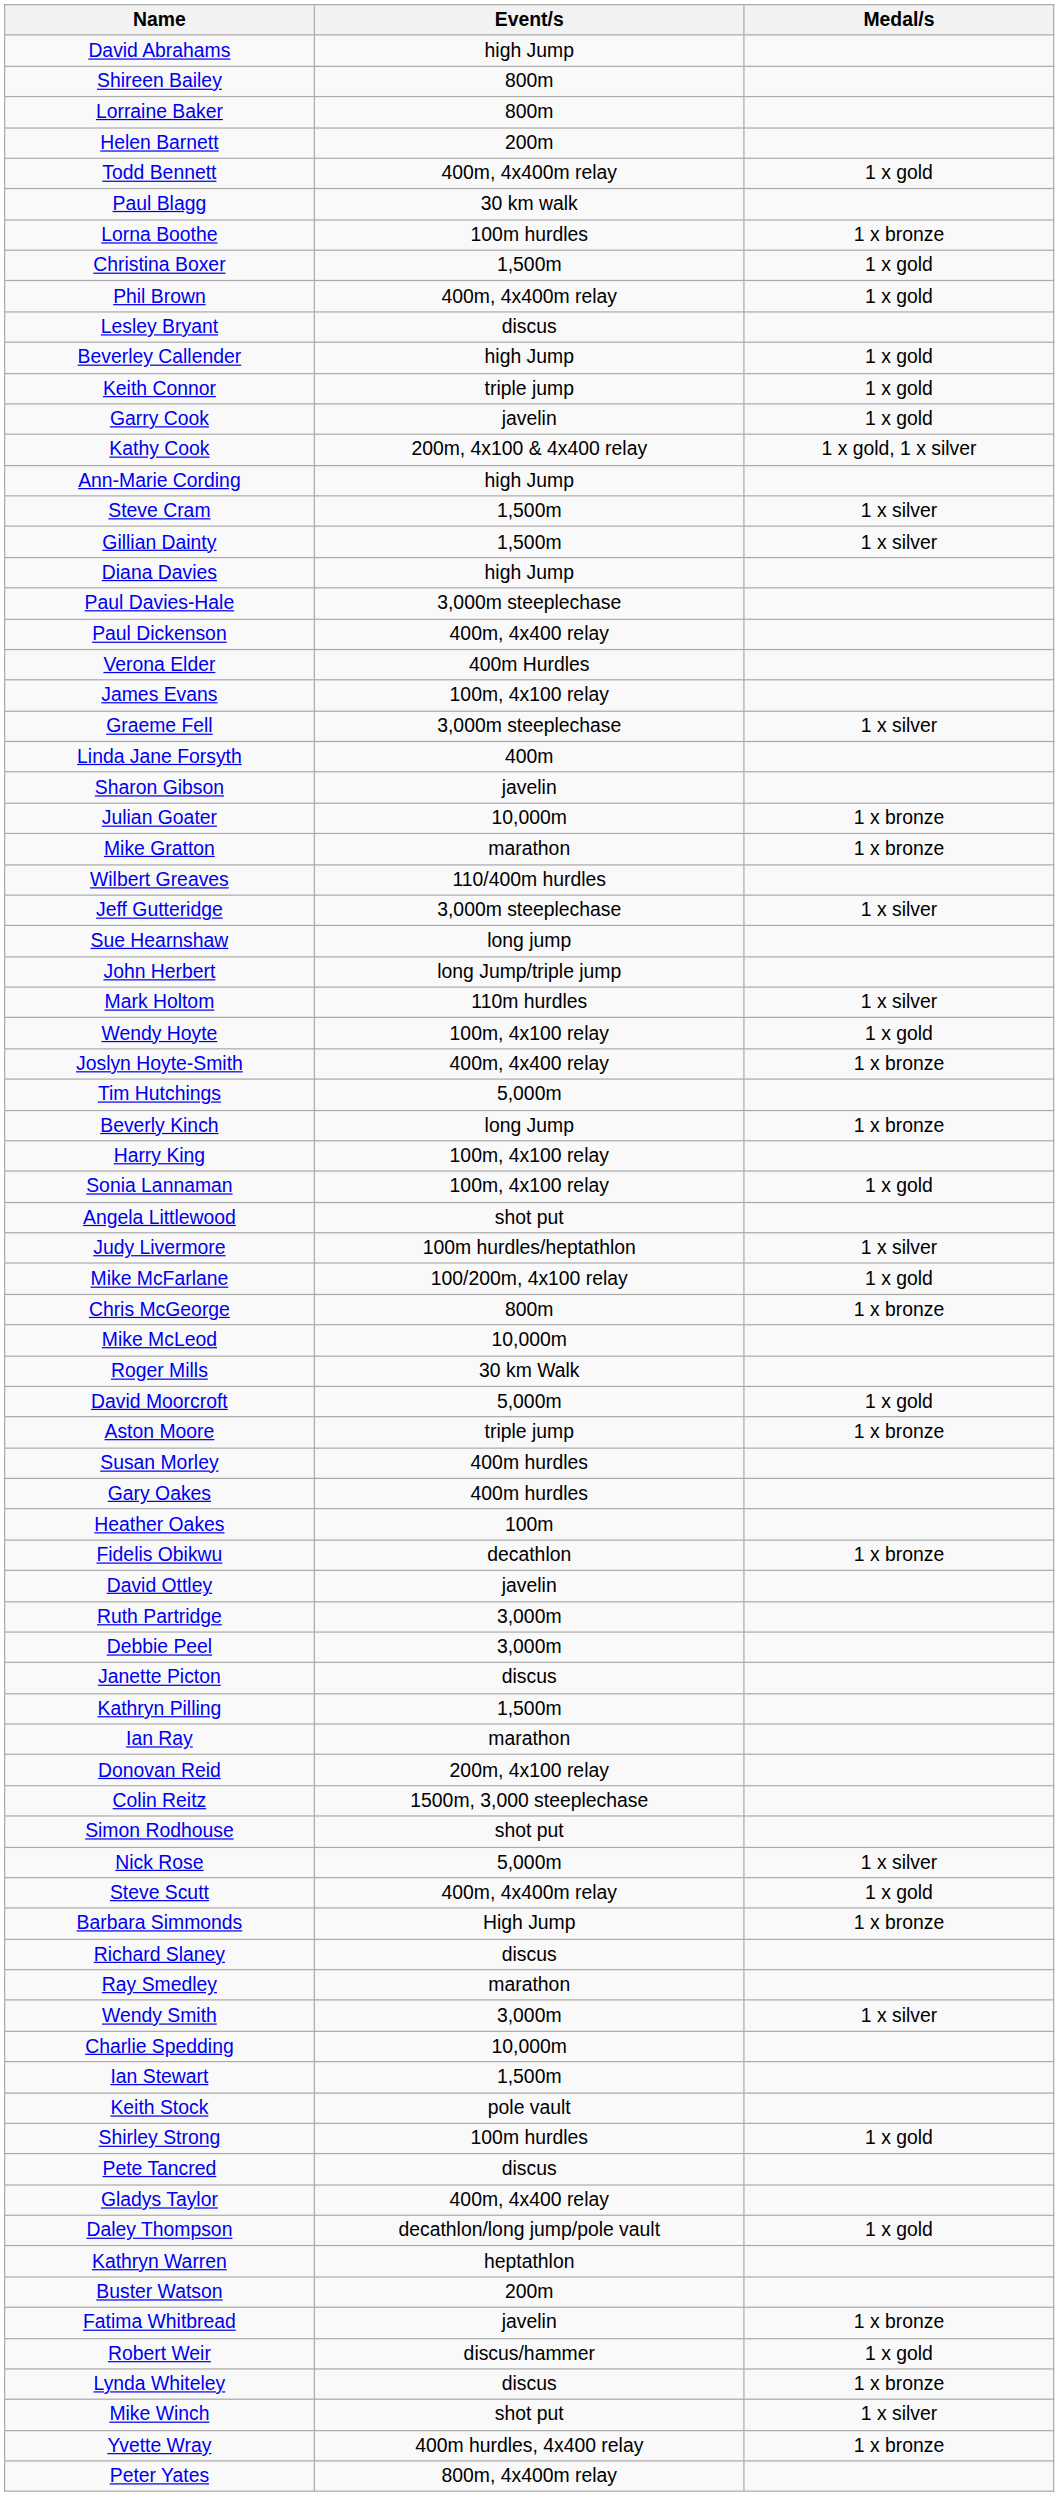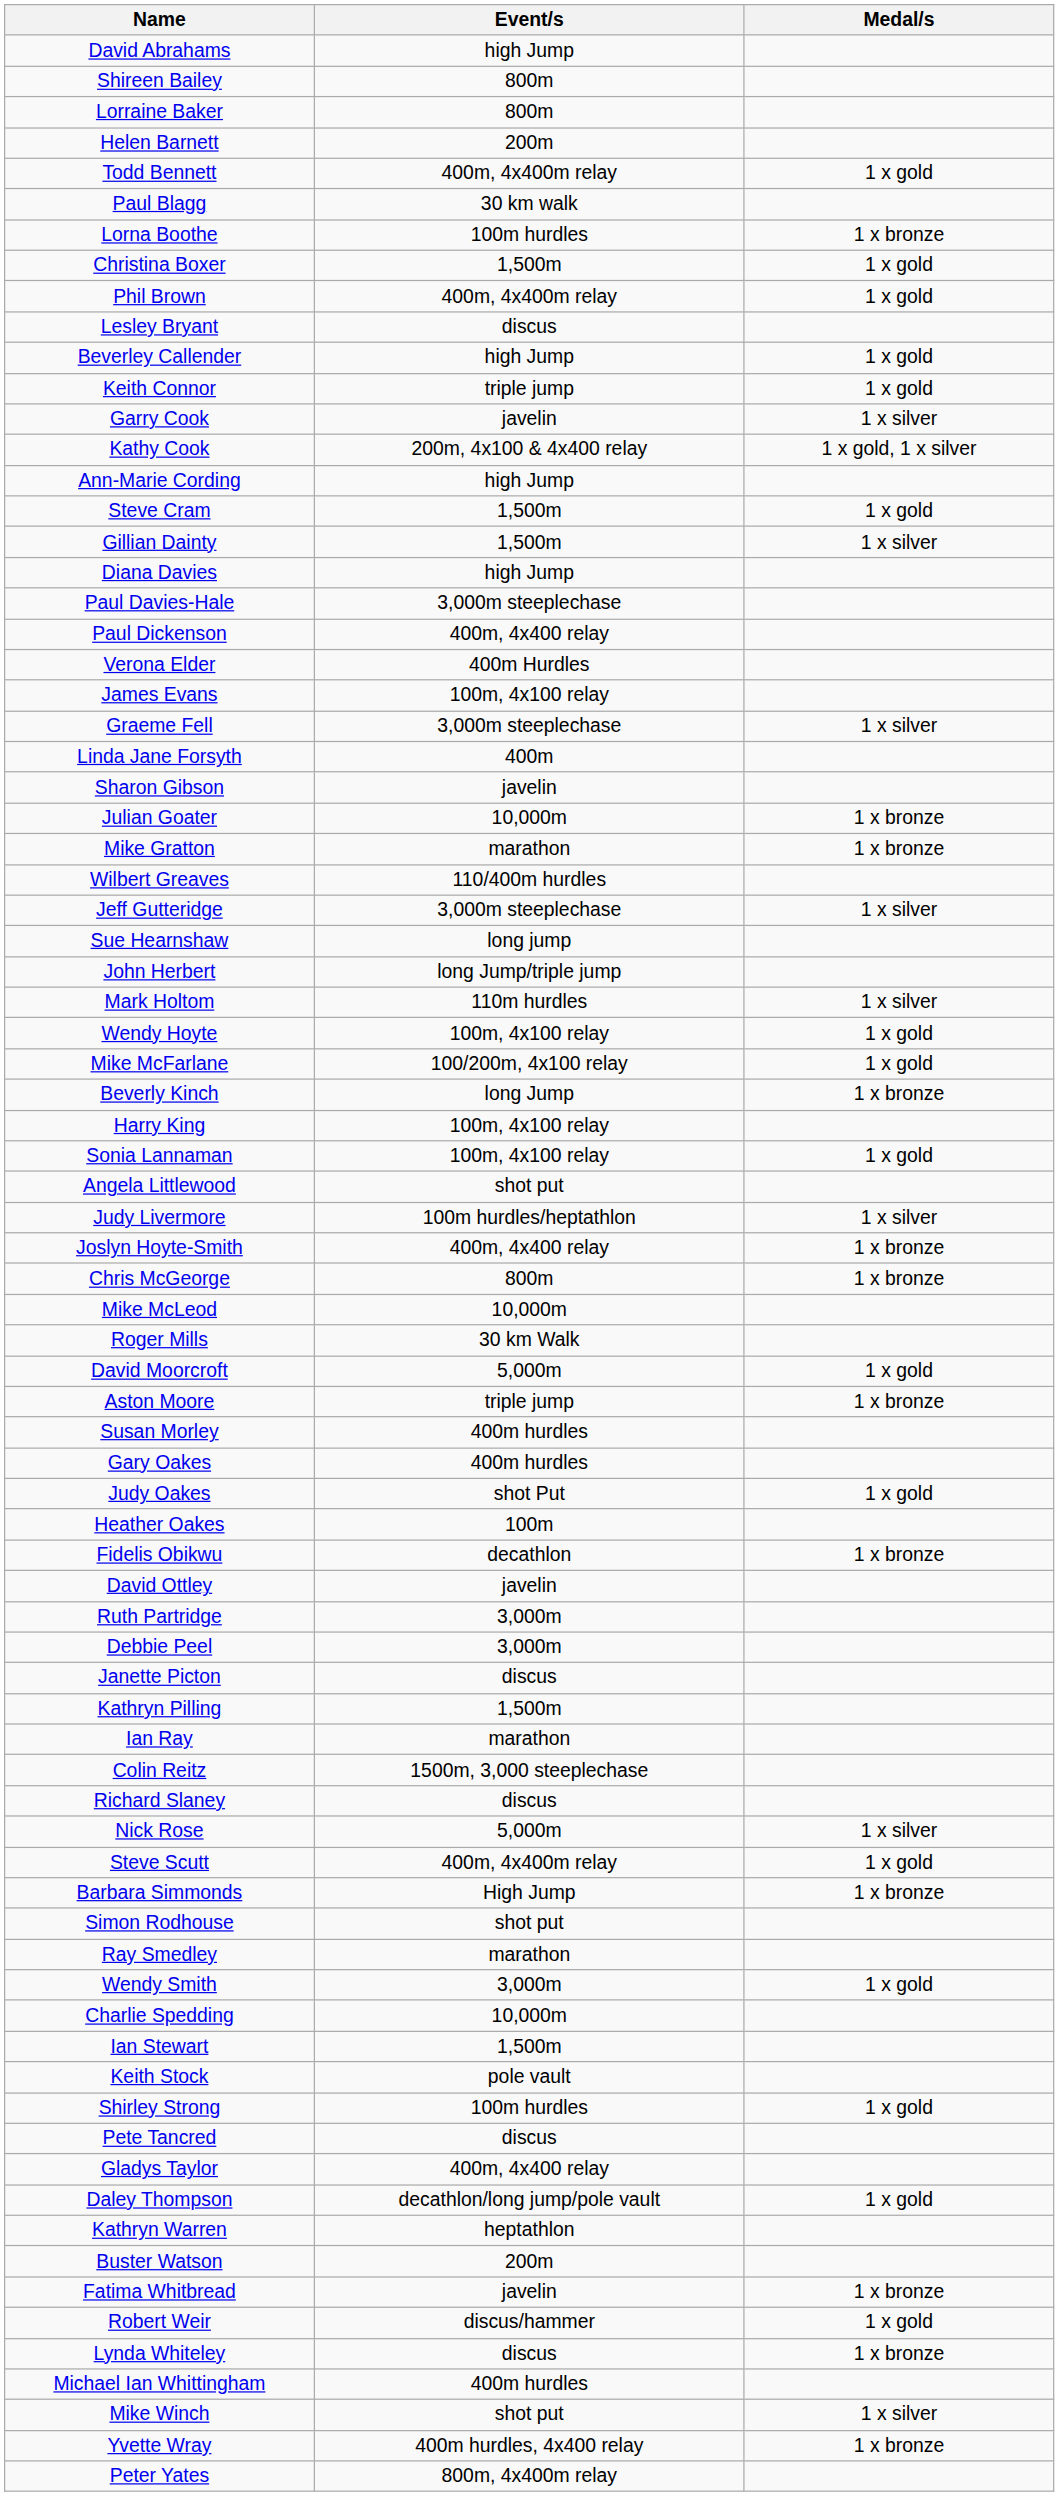 <table class="wikitable" style="text-align: center">
 <tr>
 <th width=250>Name</th>
 <th width=350>Event/s</th>
 <th width=250>Medal/s</th>
 </tr>
 <tr>
 <td><a href='#'>David Abrahams</a></td>
 <td>high Jump</td>
 <td></td>
 </tr>
 <tr>
 <td><a href='#'>Shireen Bailey</a></td>
 <td>800m</td>
 <td></td>
 </tr>
 <tr>
 <td><a href='#'>Lorraine Baker</a></td>
 <td>800m</td>
 <td></td>
 </tr>
 <tr>
 <td><a href='#'>Helen Barnett</a></td>
 <td>200m</td>
 <td></td>
 </tr>
 <tr>
 <td><a href='#'>Todd Bennett</a></td>
 <td>400m, 4x400m relay</td>
 <td>1 x gold</td>
 </tr>
 <tr>
 <td><a href='#'>Paul Blagg</a></td>
 <td>30 km walk</td>
 <td></td>
 </tr>
 <tr>
 <td><a href='#'>Lorna Boothe</a></td>
 <td>100m hurdles</td>
 <td>1 x bronze</td>
 </tr>
 <tr>
 <td><a href='#'>Christina Boxer</a></td>
 <td>1,500m</td>
 <td>1 x gold</td>
 </tr>
 <tr>
 <td><a href='#'>Phil Brown</a></td>
 <td>400m, 4x400m relay</td>
 <td>1 x gold</td>
 </tr>
 <tr>
 <td><a href='#'>Lesley Bryant</a></td>
 <td>discus</td>
 <td></td>
 </tr>
 <tr>
 <td><a href='#'>Beverley Callender</a></td>
 <td>high Jump</td>
 <td>1 x gold</td>
 </tr>
 <tr>
 <td><a href='#'>Keith Connor</a></td>
 <td>triple jump</td>
 <td>1 x gold</td>
 </tr>
 <tr>
 <td><a href='#'>Garry Cook</a></td>
 <td>javelin</td>
-<td>1 x gold</td>
+<td>1 x silver</td>
 </tr>
 <tr>
 <td><a href='#'>Kathy Cook</a></td>
 <td>200m, 4x100 & 4x400 relay</td>
 <td>1 x gold, 1 x silver</td>
 </tr>
 <tr>
 <td><a href='#'>Ann-Marie Cording</a></td>
 <td>high Jump</td>
 <td></td>
 </tr>
 <tr>
 <td><a href='#'>Steve Cram</a></td>
 <td>1,500m</td>
-<td>1 x silver</td>
+<td>1 x gold</td>
 </tr>
 <tr>
 <td><a href='#'>Gillian Dainty</a></td>
 <td>1,500m</td>
 <td>1 x silver</td>
 </tr>
 <tr>
 <td><a href='#'>Diana Davies</a></td>
 <td>high Jump</td>
 <td></td>
 </tr>
 <tr>
 <td><a href='#'>Paul Davies-Hale</a></td>
 <td>3,000m steeplechase</td>
 <td></td>
 </tr>
 <tr>
 <td><a href='#'>Paul Dickenson</a></td>
 <td>400m, 4x400 relay</td>
 <td></td>
 </tr>
 <tr>
 <td><a href='#'>Verona Elder</a></td>
 <td>400m Hurdles</td>
 <td></td>
 </tr>
 <tr>
 <td><a href='#'>James Evans</a></td>
 <td>100m, 4x100 relay</td>
 <td></td>
 </tr>
 <tr>
 <td><a href='#'>Graeme Fell</a></td>
 <td>3,000m steeplechase</td>
 <td>1 x silver</td>
 </tr>
 <tr>
 <td><a href='#'>Linda Jane Forsyth</a></td>
 <td>400m</td>
 <td></td>
 </tr>
 <tr>
 <td><a href='#'>Sharon Gibson</a></td>
 <td>javelin</td>
 <td></td>
 </tr>
 <tr>
 <td><a href='#'>Julian Goater</a></td>
 <td>10,000m</td>
 <td>1 x bronze</td>
 </tr>
 <tr>
 <td><a href='#'>Mike Gratton</a></td>
 <td>marathon</td>
 <td>1 x bronze</td>
 </tr>
 <tr>
 <td><a href='#'>Wilbert Greaves</a></td>
 <td>110/400m hurdles</td>
 <td></td>
 </tr>
 <tr>
 <td><a href='#'>Jeff Gutteridge</a></td>
 <td>3,000m steeplechase</td>
 <td>1 x silver</td>
 </tr>
 <tr>
 <td><a href='#'>Sue Hearnshaw</a></td>
 <td>long jump</td>
 <td></td>
 </tr>
 <tr>
 <td><a href='#'>John Herbert</a></td>
 <td>long Jump/triple jump</td>
 <td></td>
 </tr>
 <tr>
 <td><a href='#'>Mark Holtom</a></td>
 <td>110m hurdles</td>
 <td>1 x silver</td>
 </tr>
 <tr>
 <td><a href='#'>Wendy Hoyte</a></td>
 <td>100m, 4x100 relay</td>
 <td>1 x gold</td>
 </tr>
 <tr>
-<td><a href='#'>Joslyn Hoyte-Smith</a></td>
-<td>400m, 4x400 relay</td>
-<td>1 x bronze</td>
-</tr>
-<tr>
-<td><a href='#'>Tim Hutchings</a></td>
-<td>5,000m</td>
-<td></td>
+<td><a href='#'>Mike McFarlane</a></td>
+<td>100/200m, 4x100 relay</td>
+<td>1 x gold</td>
 </tr>
 <tr>
 <td><a href='#'>Beverly Kinch</a></td>
 <td>long Jump</td>
 <td>1 x bronze</td>
 </tr>
 <tr>
 <td><a href='#'>Harry King</a></td>
 <td>100m, 4x100 relay</td>
 <td></td>
 </tr>
 <tr>
 <td><a href='#'>Sonia Lannaman</a></td>
 <td>100m, 4x100 relay</td>
 <td>1 x gold</td>
 </tr>
 <tr>
 <td><a href='#'>Angela Littlewood</a></td>
 <td>shot put</td>
 <td></td>
 </tr>
 <tr>
 <td><a href='#'>Judy Livermore</a></td>
 <td>100m hurdles/heptathlon</td>
 <td>1 x silver</td>
 </tr>
 <tr>
-<td><a href='#'>Mike McFarlane</a></td>
-<td>100/200m, 4x100 relay</td>
-<td>1 x gold</td>
+<td><a href='#'>Joslyn Hoyte-Smith</a></td>
+<td>400m, 4x400 relay</td>
+<td>1 x bronze</td>
 </tr>
 <tr>
 <td><a href='#'>Chris McGeorge</a></td>
 <td>800m</td>
 <td>1 x bronze</td>
 </tr>
 <tr>
 <td><a href='#'>Mike McLeod</a></td>
 <td>10,000m</td>
 <td></td>
 </tr>
 <tr>
 <td><a href='#'>Roger Mills</a></td>
 <td>30 km Walk</td>
 <td></td>
 </tr>
 <tr>
 <td><a href='#'>David Moorcroft</a></td>
 <td>5,000m</td>
 <td>1 x gold</td>
 </tr>
 <tr>
 <td><a href='#'>Aston Moore</a></td>
 <td>triple jump</td>
 <td>1 x bronze</td>
 </tr>
 <tr>
 <td><a href='#'>Susan Morley</a></td>
 <td>400m hurdles</td>
 <td></td>
 </tr>
 <tr>
 <td><a href='#'>Gary Oakes</a></td>
 <td>400m hurdles</td>
 <td></td>
+</tr>
+<tr>
+<td><a href='#'>Judy Oakes</a></td>
+<td>shot Put</td>
+<td>1 x gold</td>
 </tr>
 <tr>
 <td><a href='#'>Heather Oakes</a></td>
 <td>100m</td>
 <td></td>
 </tr>
 <tr>
 <td><a href='#'>Fidelis Obikwu</a></td>
 <td>decathlon</td>
 <td>1 x bronze</td>
 </tr>
 <tr>
 <td><a href='#'>David Ottley</a></td>
 <td>javelin</td>
 <td></td>
 </tr>
 <tr>
 <td><a href='#'>Ruth Partridge</a></td>
 <td>3,000m</td>
 <td></td>
 </tr>
 <tr>
 <td><a href='#'>Debbie Peel</a></td>
 <td>3,000m</td>
 <td></td>
 </tr>
 <tr>
 <td><a href='#'>Janette Picton</a></td>
 <td>discus</td>
 <td></td>
 </tr>
 <tr>
 <td><a href='#'>Kathryn Pilling</a></td>
 <td>1,500m</td>
 <td></td>
 </tr>
 <tr>
 <td><a href='#'>Ian Ray</a></td>
 <td>marathon</td>
 <td></td>
 </tr>
 <tr>
-<td><a href='#'>Donovan Reid</a></td>
-<td>200m, 4x100 relay</td>
-<td></td>
-</tr>
-<tr>
 <td><a href='#'>Colin Reitz</a></td>
 <td>1500m, 3,000 steeplechase</td>
 <td></td>
 </tr>
 <tr>
-<td><a href='#'>Simon Rodhouse</a></td>
-<td>shot put</td>
+<td><a href='#'>Richard Slaney</a></td>
+<td>discus</td>
 <td></td>
 </tr>
 <tr>
 <td><a href='#'>Nick Rose</a></td>
 <td>5,000m</td>
 <td>1 x silver</td>
 </tr>
 <tr>
 <td><a href='#'>Steve Scutt</a></td>
 <td>400m, 4x400m relay</td>
 <td>1 x gold</td>
 </tr>
 <tr>
 <td><a href='#'>Barbara Simmonds</a></td>
 <td>High Jump</td>
 <td>1 x bronze</td>
 </tr>
 <tr>
-<td><a href='#'>Richard Slaney</a></td>
-<td>discus</td>
+<td><a href='#'>Simon Rodhouse</a></td>
+<td>shot put</td>
 <td></td>
 </tr>
 <tr>
 <td><a href='#'>Ray Smedley</a></td>
 <td>marathon</td>
 <td></td>
 </tr>
 <tr>
 <td><a href='#'>Wendy Smith</a></td>
 <td>3,000m</td>
-<td>1 x silver</td>
+<td>1 x gold</td>
 </tr>
 <tr>
 <td><a href='#'>Charlie Spedding</a></td>
 <td>10,000m</td>
 <td></td>
 </tr>
 <tr>
 <td><a href='#'>Ian Stewart</a></td>
 <td>1,500m</td>
 <td></td>
 </tr>
 <tr>
 <td><a href='#'>Keith Stock</a></td>
 <td>pole vault</td>
 <td></td>
 </tr>
 <tr>
 <td><a href='#'>Shirley Strong</a></td>
 <td>100m hurdles</td>
 <td>1 x gold</td>
 </tr>
 <tr>
 <td><a href='#'>Pete Tancred</a></td>
 <td>discus</td>
 <td></td>
 </tr>
 <tr>
 <td><a href='#'>Gladys Taylor</a></td>
 <td>400m, 4x400 relay</td>
 <td></td>
 </tr>
 <tr>
 <td><a href='#'>Daley Thompson</a></td>
 <td>decathlon/long jump/pole vault</td>
 <td>1 x gold</td>
 </tr>
 <tr>
 <td><a href='#'>Kathryn Warren</a></td>
 <td>heptathlon</td>
 <td></td>
 </tr>
 <tr>
 <td><a href='#'>Buster Watson</a></td>
 <td>200m</td>
 <td></td>
 </tr>
 <tr>
 <td><a href='#'>Fatima Whitbread</a></td>
 <td>javelin</td>
 <td>1 x bronze</td>
 </tr>
 <tr>
 <td><a href='#'>Robert Weir</a></td>
 <td>discus/hammer</td>
 <td>1 x gold</td>
 </tr>
 <tr>
 <td><a href='#'>Lynda Whiteley</a></td>
 <td>discus</td>
 <td>1 x bronze</td>
 </tr>
 <tr>
+<td><a href='#'>Michael Ian Whittingham</a></td>
+<td>400m hurdles</td>
+<td></td>
+</tr>
+<tr>
 <td><a href='#'>Mike Winch</a></td>
 <td>shot put</td>
 <td>1 x silver</td>
 </tr>
 <tr>
 <td><a href='#'>Yvette Wray</a></td>
 <td>400m hurdles, 4x400 relay</td>
 <td>1 x bronze</td>
 </tr>
 <tr>
 <td><a href='#'>Peter Yates</a></td>
 <td>800m, 4x400m relay</td>
 <td></td>
 </tr>
 </table>
